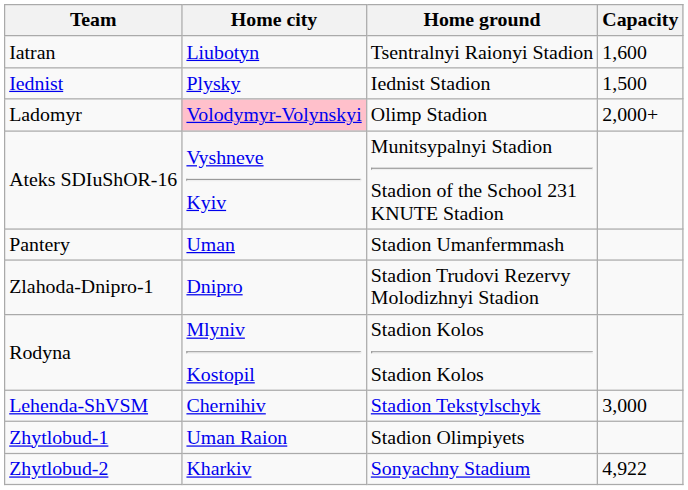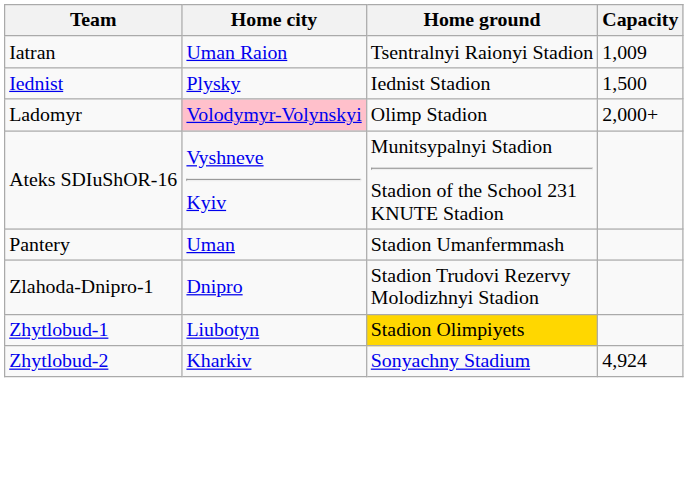 <table class="wikitable sortable">
 <tr>
 <th>Team</th>
 <th>Home city</th>
 <th>Home ground</th>
 <th>Capacity</th>
 </tr>
 <tr>
 <td data-sort-value="Iatran">Iatran</td>
-<td><a href='#'>Liubotyn</a></td>
+<td><a href='#'>Uman Raion</a></td>
 <td>Tsentralnyi Raionyi Stadion</td>
-<td>1,600</td>
+<td>1,009</td>
 </tr>
 <tr>
 <td data-sort-value="Iednist"><a href='#'>Iednist</a></td>
 <td><a href='#'>Plysky</a></td>
 <td>Iednist Stadion</td>
 <td>1,500</td>
 </tr>
 <tr>
 <td data-sort-value="Ladomyr">Ladomyr</td>
 <td style="background: pink;"><a href='#'>Volodymyr-Volynskyi</a></td>
 <td>Olimp Stadion</td>
 <td>2,000+</td>
 </tr>
 <tr>
 <td data-sort-value="Lviv">Ateks SDIuShOR-16</td>
 <td><a href='#'>Vyshneve</a><hr><a href='#'>Kyiv</a></td>
 <td>Munitsypalnyi Stadion<hr>Stadion of the School 231<br>KNUTE Stadion</td>
 <td></td>
 </tr>
 <tr>
 <td data-sort-value="Pantery">Pantery</td>
 <td><a href='#'>Uman</a></td>
 <td>Stadion Umanfermmash</td>
 <td></td>
 </tr>
 <tr>
 <td data-sort-value="Dnipro-1">Zlahoda-Dnipro-1</td>
 <td><a href='#'>Dnipro</a></td>
 <td>Stadion Trudovi Rezervy<br>Molodizhnyi Stadion</td>
 <td></td>
 </tr>
 <tr>
-<td data-sort-value="Rodyna">Rodyna</td>
-<td><a href='#'>Mlyniv</a><hr><a href='#'>Kostopil</a></td>
-<td>Stadion Kolos<hr>Stadion Kolos</td>
-<td></td>
-</tr>
-<tr>
-<td data-sort-value="Voskhod"><a href='#'>Lehenda-ShVSM</a></td>
-<td><a href='#'>Chernihiv</a></td>
-<td><a href='#'>Stadion Tekstylschyk</a></td>
-<td>3,000</td>
-</tr>
-<tr>
 <td data-sort-value="Zhytlobud-1"><a href='#'>Zhytlobud-1</a></td>
-<td><a href='#'>Uman Raion</a></td>
-<td>Stadion Olimpiyets</td>
+<td><a href='#'>Liubotyn</a></td>
+<td style="background: gold;">Stadion Olimpiyets</td>
 <td></td>
 </tr>
 <tr>
 <td data-sort-value="Zhytlobud-2"><a href='#'>Zhytlobud-2</a></td>
 <td><a href='#'>Kharkiv</a></td>
 <td><a href='#'>Sonyachny Stadium</a></td>
-<td>4,922</td>
+<td>4,924</td>
 </tr>
 </table>
